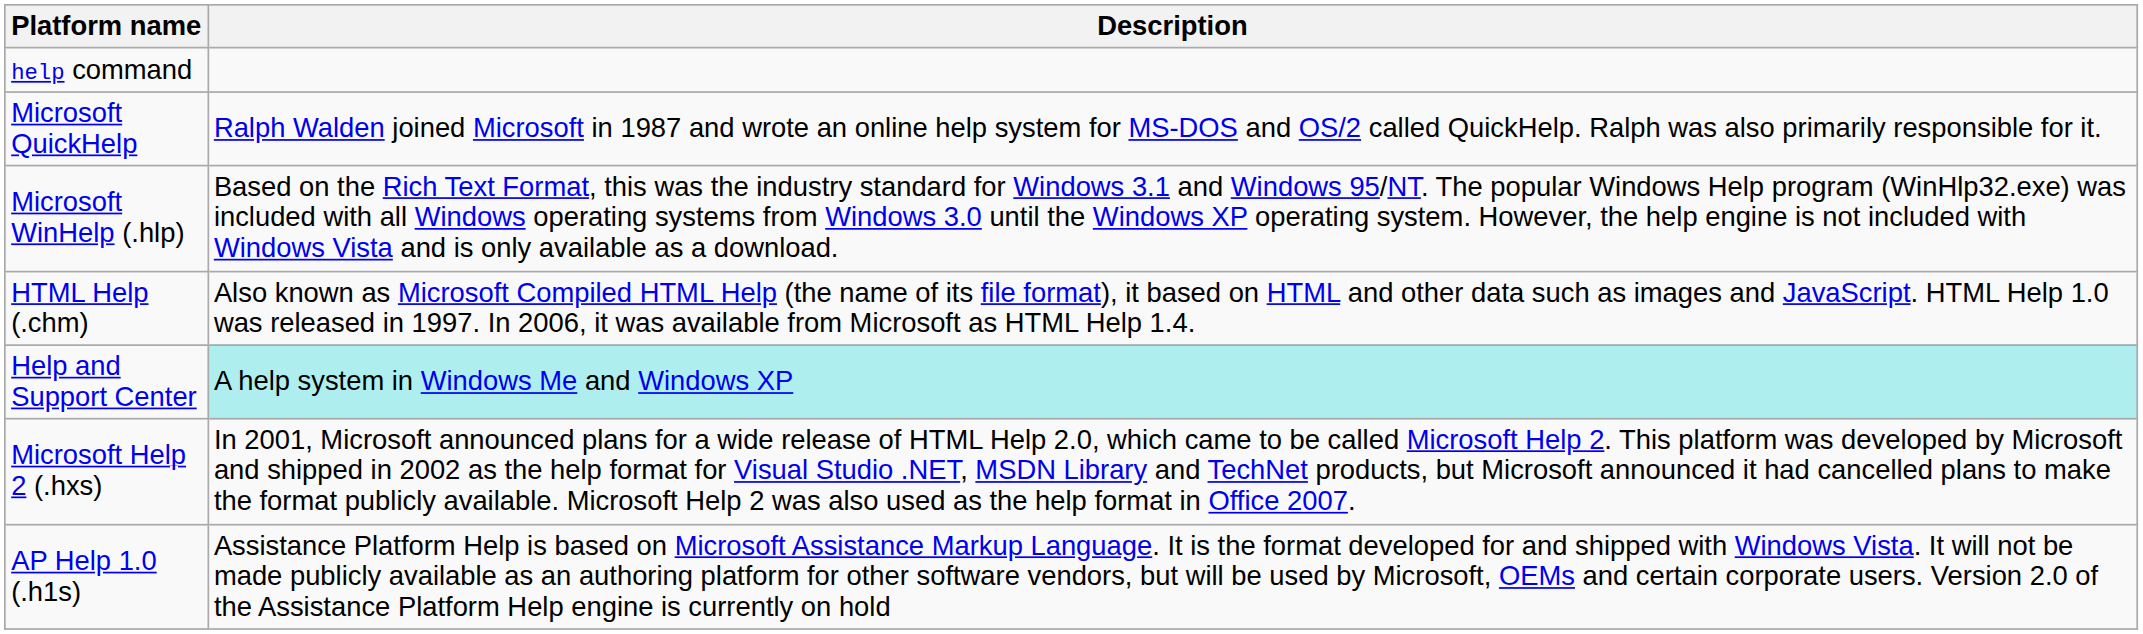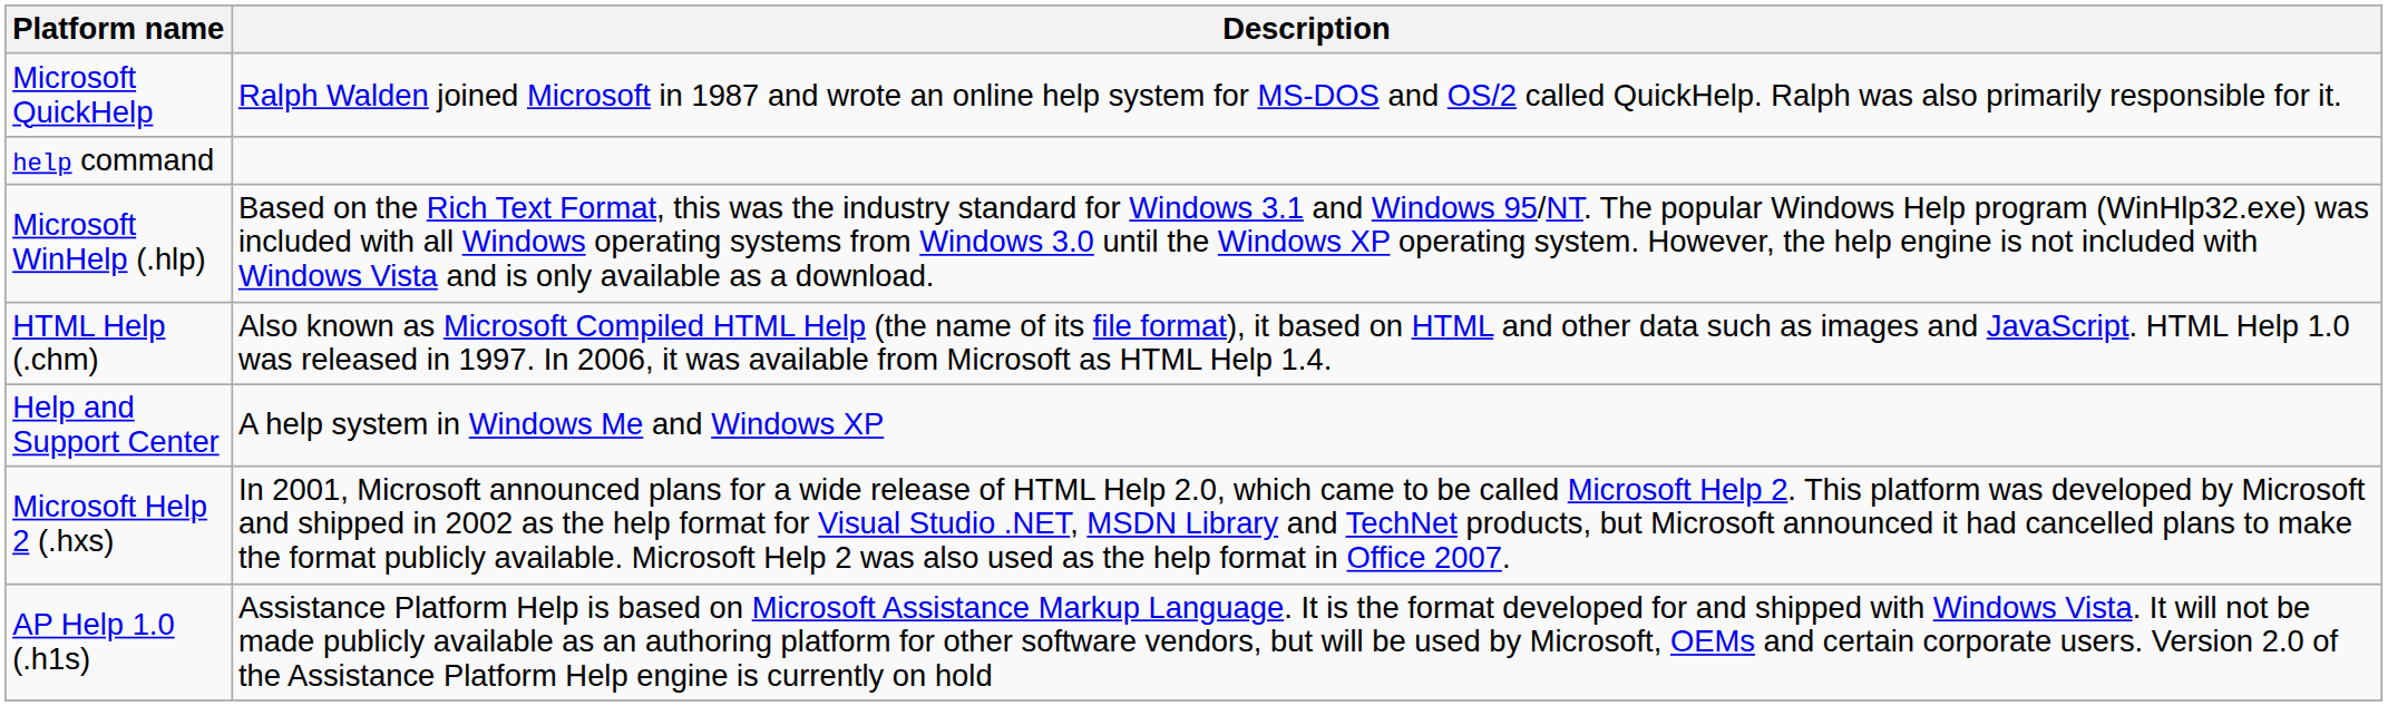 <table class="wikitable">
 <tr>
 <th>Platform name</th>
 <th>Description</th>
 </tr>
 <tr>
+<td><a href='#'>Microsoft QuickHelp</a></td>
+<td><a href='#'>Ralph Walden</a> joined <a href='#'>Microsoft</a> in 1987 and wrote an online help system for <a href='#'>MS-DOS</a> and <a href='#'>OS/2</a> called QuickHelp. Ralph was also primarily responsible for it.</td>
+</tr>
+<tr>
 <td><code><a href='#'>help</a></code> command</td>
 <td></td>
-</tr>
-<tr>
-<td><a href='#'>Microsoft QuickHelp</a></td>
-<td><a href='#'>Ralph Walden</a> joined <a href='#'>Microsoft</a> in 1987 and wrote an online help system for <a href='#'>MS-DOS</a> and <a href='#'>OS/2</a> called QuickHelp. Ralph was also primarily responsible for it.</td>
 </tr>
 <tr>
 <td><a href='#'>Microsoft WinHelp</a> (.hlp)</td>
 <td>Based on the <a href='#'>Rich Text Format</a>, this was the industry standard for <a href='#'>Windows 3.1</a> and <a href='#'>Windows 95</a>/<a href='#'>NT</a>. The popular Windows Help program (WinHlp32.exe) was included with all <a href='#'>Windows</a> operating systems from <a href='#'>Windows 3.0</a> until the <a href='#'>Windows XP</a> operating system. However, the help engine is not included with <a href='#'>Windows Vista</a> and is only available as a download.</td>
 </tr>
 <tr>
 <td><a href='#'>HTML Help</a> (.chm)</td>
 <td>Also known as <a href='#'>Microsoft Compiled HTML Help</a> (the name of its <a href='#'>file format</a>), it based on <a href='#'>HTML</a> and other data such as images and <a href='#'>JavaScript</a>. HTML Help 1.0 was released in 1997.  In 2006, it was available from Microsoft as HTML Help 1.4.</td>
 </tr>
 <tr>
 <td><a href='#'>Help and Support Center</a></td>
-<td style="background: paleturquoise;">A help system in <a href='#'>Windows Me</a> and <a href='#'>Windows XP</a></td>
+<td>A help system in <a href='#'>Windows Me</a> and <a href='#'>Windows XP</a></td>
 </tr>
 <tr>
 <td><a href='#'>Microsoft Help 2</a> (.hxs)</td>
 <td>In 2001, Microsoft announced plans for a wide release of HTML Help 2.0, which came to be called <a href='#'>Microsoft Help 2</a>. This platform was developed by Microsoft and shipped in 2002 as the help format for <a href='#'>Visual Studio .NET</a>, <a href='#'>MSDN Library</a> and <a href='#'>TechNet</a> products, but Microsoft announced it had cancelled plans to make the format publicly available. Microsoft Help 2 was also used as the help format in <a href='#'>Office 2007</a>.</td>
 </tr>
 <tr>
 <td><a href='#'>AP Help 1.0</a> (.h1s)</td>
 <td>Assistance Platform Help is based on <a href='#'>Microsoft Assistance Markup Language</a>. It is the format developed for and shipped with <a href='#'>Windows Vista</a>. It will not be made publicly available as an authoring platform for other software vendors, but will be used by Microsoft, <a href='#'>OEMs</a> and certain corporate users. Version 2.0 of the Assistance Platform Help engine is currently on hold</td>
 </tr>
 </table>
